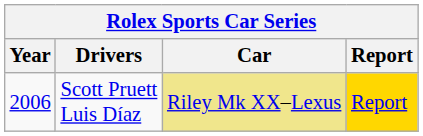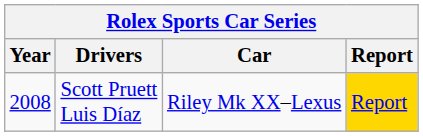 <table class="wikitable" style="font-size: 95%;">
 <tr>
 <th colspan="7"><a href='#'>Rolex Sports Car Series</a></th>
 </tr>
 <tr>
 <th>Year</th>
 <th>Drivers</th>
 <th>Car</th>
 <th>Report</th>
 </tr>
 <tr>
-<td align=center><a href='#'>2006</a></td>
+<td align=center><a href='#'>2008</a></td>
 <td> <a href='#'>Scott Pruett</a><br> <a href='#'>Luis Díaz</a></td>
-<td style="background: khaki;"><a href='#'>Riley Mk XX</a>–<a href='#'>Lexus</a></td>
+<td><a href='#'>Riley Mk XX</a>–<a href='#'>Lexus</a></td>
 <td style="background: gold;"><a href='#'>Report</a></td>
 </tr>
 </table>
